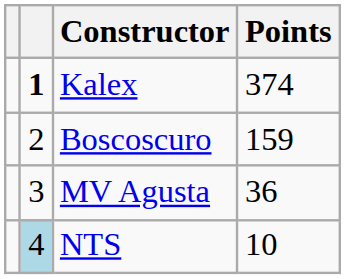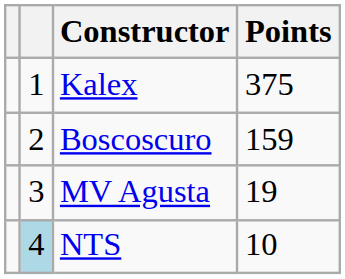 <table class="wikitable" style="font-size: 85%;">
 <tr>
 <th></th>
 <th></th>
 <th>Constructor</th>
 <th>Points</th>
 </tr>
 <tr>
 <td></td>
-<td align=center><strong>1</strong></td>
+<td align=center>1</td>
 <td> <a href='#'>Kalex</a></td>
-<td align=left>374</td>
+<td align=left>375</td>
 </tr>
 <tr>
 <td></td>
 <td align=center>2</td>
 <td> <a href='#'>Boscoscuro</a></td>
 <td align=left>159</td>
 </tr>
 <tr>
 <td></td>
 <td align=center>3</td>
 <td> <a href='#'>MV Agusta</a></td>
-<td align=left>36</td>
+<td align=left>19</td>
 </tr>
 <tr>
 <td></td>
 <td align=center style="background: lightblue;">4</td>
 <td> <a href='#'>NTS</a></td>
 <td align=left>10</td>
 </tr>
 </table>
